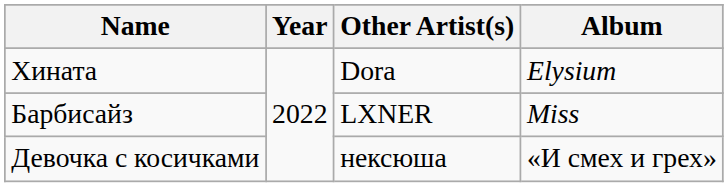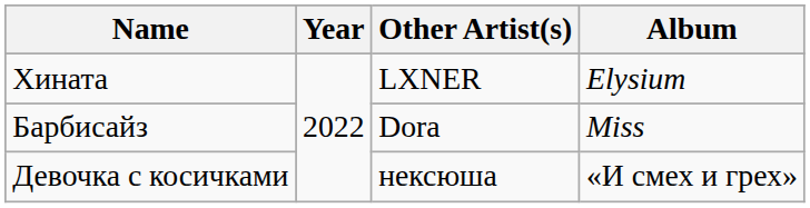 <table class="wikitable">
 <tr>
 <th>Name</th>
 <th>Year</th>
 <th>Other Artist(s)</th>
 <th>Album</th>
 </tr>
 <tr>
 <td>Хината</td>
 <td rowspan="3">2022</td>
-<td>Dora</td>
+<td>LXNER</td>
 <td><em>Elysium</em></td>
 </tr>
 <tr>
 <td>Барбисайз</td>
-<td>LXNER</td>
+<td>Dora</td>
 <td><em>Miss</em></td>
 </tr>
 <tr>
 <td>Девочка с косичками</td>
 <td>нексюша</td>
 <td>«И смех и грех»</td>
 </tr>
 </table>
